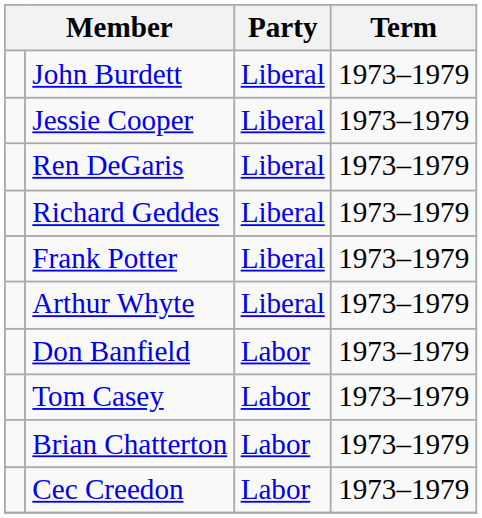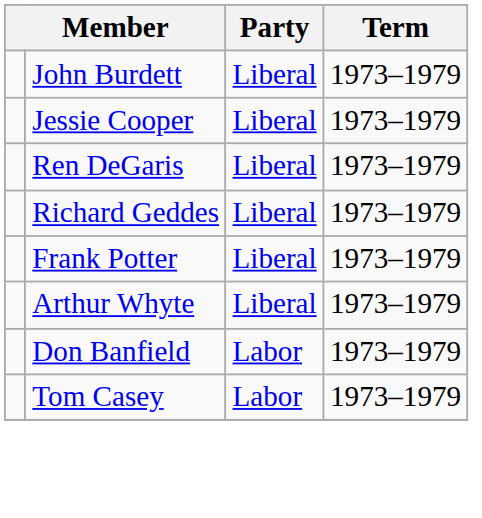 <table class="wikitable">
 <tr>
 <th colspan="2">Member</th>
 <th>Party</th>
 <th>Term</th>
 </tr>
 <tr>
 <td> </td>
 <td><a href='#'>John Burdett</a></td>
 <td><a href='#'>Liberal</a></td>
 <td>1973–1979</td>
 </tr>
 <tr>
 <td> </td>
 <td><a href='#'>Jessie Cooper</a></td>
 <td><a href='#'>Liberal</a></td>
 <td>1973–1979</td>
 </tr>
 <tr>
 <td> </td>
 <td><a href='#'>Ren DeGaris</a></td>
 <td><a href='#'>Liberal</a></td>
 <td>1973–1979</td>
 </tr>
 <tr>
 <td> </td>
 <td><a href='#'>Richard Geddes</a></td>
 <td><a href='#'>Liberal</a></td>
 <td>1973–1979</td>
 </tr>
 <tr>
 <td> </td>
 <td><a href='#'>Frank Potter</a></td>
 <td><a href='#'>Liberal</a></td>
 <td>1973–1979</td>
 </tr>
 <tr>
 <td> </td>
 <td><a href='#'>Arthur Whyte</a></td>
 <td><a href='#'>Liberal</a></td>
 <td>1973–1979</td>
 </tr>
 <tr>
 <td> </td>
 <td><a href='#'>Don Banfield</a></td>
 <td><a href='#'>Labor</a></td>
 <td>1973–1979</td>
 </tr>
 <tr>
 <td> </td>
 <td><a href='#'>Tom Casey</a></td>
 <td><a href='#'>Labor</a></td>
 <td>1973–1979</td>
 </tr>
 <tr>
-<td> </td>
-<td><a href='#'>Brian Chatterton</a></td>
-<td><a href='#'>Labor</a></td>
-<td>1973–1979</td>
-</tr>
-<tr>
-<td> </td>
-<td><a href='#'>Cec Creedon</a></td>
-<td><a href='#'>Labor</a></td>
-<td>1973–1979</td>
-</tr>
-<tr>
 </tr>
 </table>
